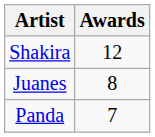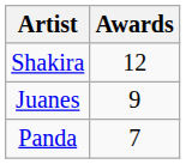 <table class="wikitable" style="text-align:center;">
 <tr>
 <th>Artist</th>
 <th>Awards</th>
 </tr>
 <tr>
 <td><a href='#'>Shakira</a></td>
 <td>12</td>
 </tr>
 <tr>
 <td><a href='#'>Juanes</a></td>
-<td>8</td>
+<td>9</td>
 </tr>
 <tr>
 <td><a href='#'>Panda</a></td>
 <td>7</td>
 </tr>
 </table>
